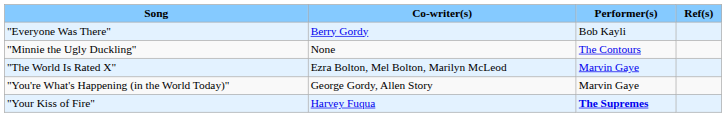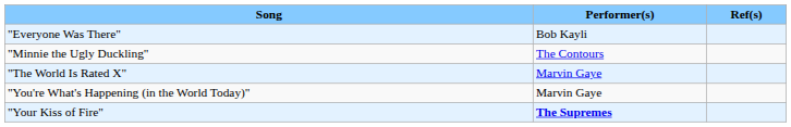 <table class="wikitable" width=80%>
 <tr>
 <th style="background-color: #85CAFF"><span>Song</span></th>
-<th style="background-color: #85CAFF"><span>Co-writer(s)</span></th>
 <th style="background-color: #85CAFF"><span>Performer(s)</span></th>
 <th style="background-color: #85CAFF"><span>Ref(s)</span></th>
 </tr>
 <tr style="background-color: #E3F2FF" |>
 <td>"Everyone Was There"</td>
-<td><a href='#'>Berry Gordy</a></td>
 <td>Bob Kayli</td>
 <td></td>
 </tr>
 <tr>
 <td>"Minnie the Ugly Duckling"</td>
-<td>None</td>
 <td><a href='#'>The Contours</a></td>
 <td></td>
 </tr>
 <tr style="background-color: #E3F2FF" |>
 <td>"The World Is Rated X"</td>
-<td>Ezra Bolton, Mel Bolton, Marilyn McLeod</td>
 <td><a href='#'>Marvin Gaye</a></td>
 <td></td>
 </tr>
 <tr>
 <td>"You're What's Happening (in the World Today)"</td>
-<td>George Gordy, Allen Story</td>
 <td>Marvin Gaye</td>
 <td></td>
 </tr>
 <tr style="background-color: #E3F2FF" |>
 <td>"Your Kiss of Fire"</td>
-<td><a href='#'>Harvey Fuqua</a></td>
 <td><strong><a href='#'>The Supremes</a></strong></td>
 <td></td>
 </tr>
 </table>
